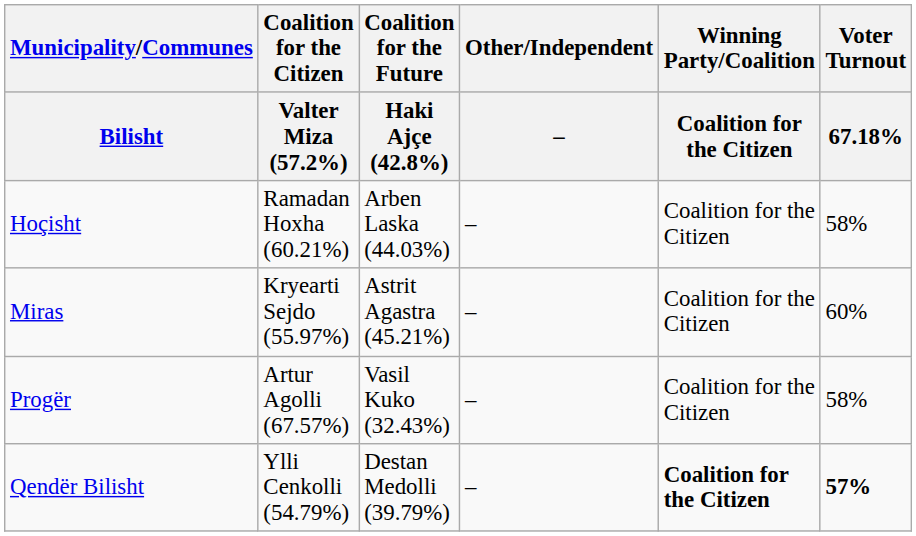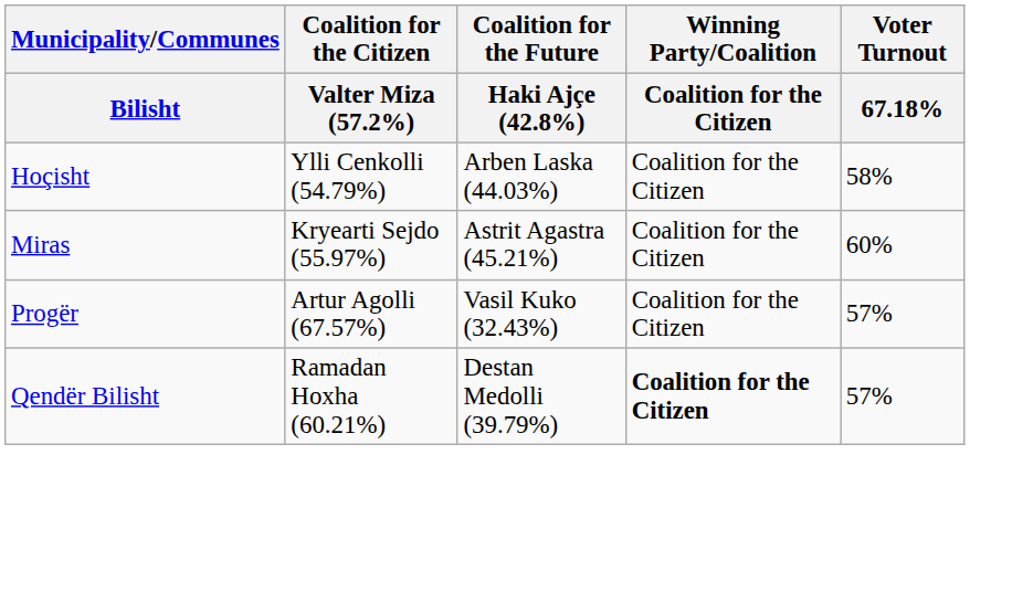 <table class="wikitable">
 <tr>
 <th><a href='#'>Municipality</a>/<a href='#'>Communes</a></th>
 <th>Coalition for the Citizen</th>
 <th>Coalition for the Future</th>
-<th>Other/Independent</th>
 <th>Winning Party/Coalition</th>
 <th>Voter Turnout</th>
 </tr>
 <tr>
 <th><a href='#'>Bilisht</a></th>
 <th>Valter Miza (57.2%)</th>
 <th>Haki Ajçe (42.8%)</th>
-<th>–</th>
 <th>Coalition for the Citizen</th>
 <th>67.18%</th>
 </tr>
 <tr>
 <td><a href='#'>Hoçisht</a></td>
-<td>Ramadan Hoxha (60.21%)</td>
+<td>Ylli Cenkolli (54.79%)</td>
 <td>Arben Laska (44.03%)</td>
-<td>–</td>
 <td>Coalition for the Citizen</td>
 <td>58%</td>
 </tr>
 <tr>
 <td><a href='#'>Miras</a></td>
 <td>Kryearti Sejdo (55.97%)</td>
 <td>Astrit Agastra (45.21%)</td>
-<td>–</td>
 <td>Coalition for the Citizen</td>
 <td>60%</td>
 </tr>
 <tr>
 <td><a href='#'>Progër</a></td>
 <td>Artur Agolli (67.57%)</td>
 <td>Vasil Kuko (32.43%)</td>
-<td>–</td>
 <td>Coalition for the Citizen</td>
-<td>58%</td>
+<td>57%</td>
 </tr>
 <tr>
 <td><a href='#'>Qendër Bilisht</a></td>
-<td>Ylli Cenkolli (54.79%)</td>
+<td>Ramadan Hoxha (60.21%)</td>
 <td>Destan Medolli (39.79%)</td>
-<td>–</td>
 <td><strong>Coalition for the Citizen</strong></td>
-<td><strong>57%</strong></td>
+<td>57%</td>
 </tr>
 </table>
